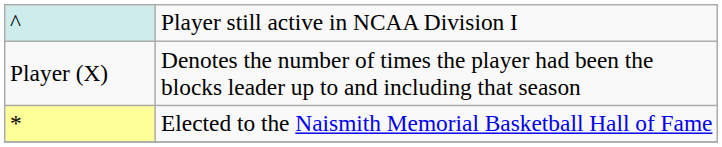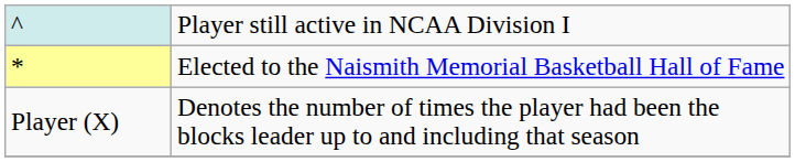 <table class="wikitable">
 <tr>
 <td style="background-color:#CFECEC; width:6em">^</td>
 <td>Player still active in NCAA Division I</td>
 </tr>
 <tr>
+<td style="background-color:#FFFF99; width:6em">*</td>
+<td>Elected to the <a href='#'>Naismith Memorial Basketball Hall of Fame</a></td>
+</tr>
+<tr>
 <td>Player (X)</td>
 <td>Denotes the number of times the player had been the<br>blocks leader up to and including that season</td>
 </tr>
 <tr>
-<td style="background-color:#FFFF99; width:6em">*</td>
-<td>Elected to the <a href='#'>Naismith Memorial Basketball Hall of Fame</a></td>
-</tr>
-<tr>
 </tr>
 </table>
